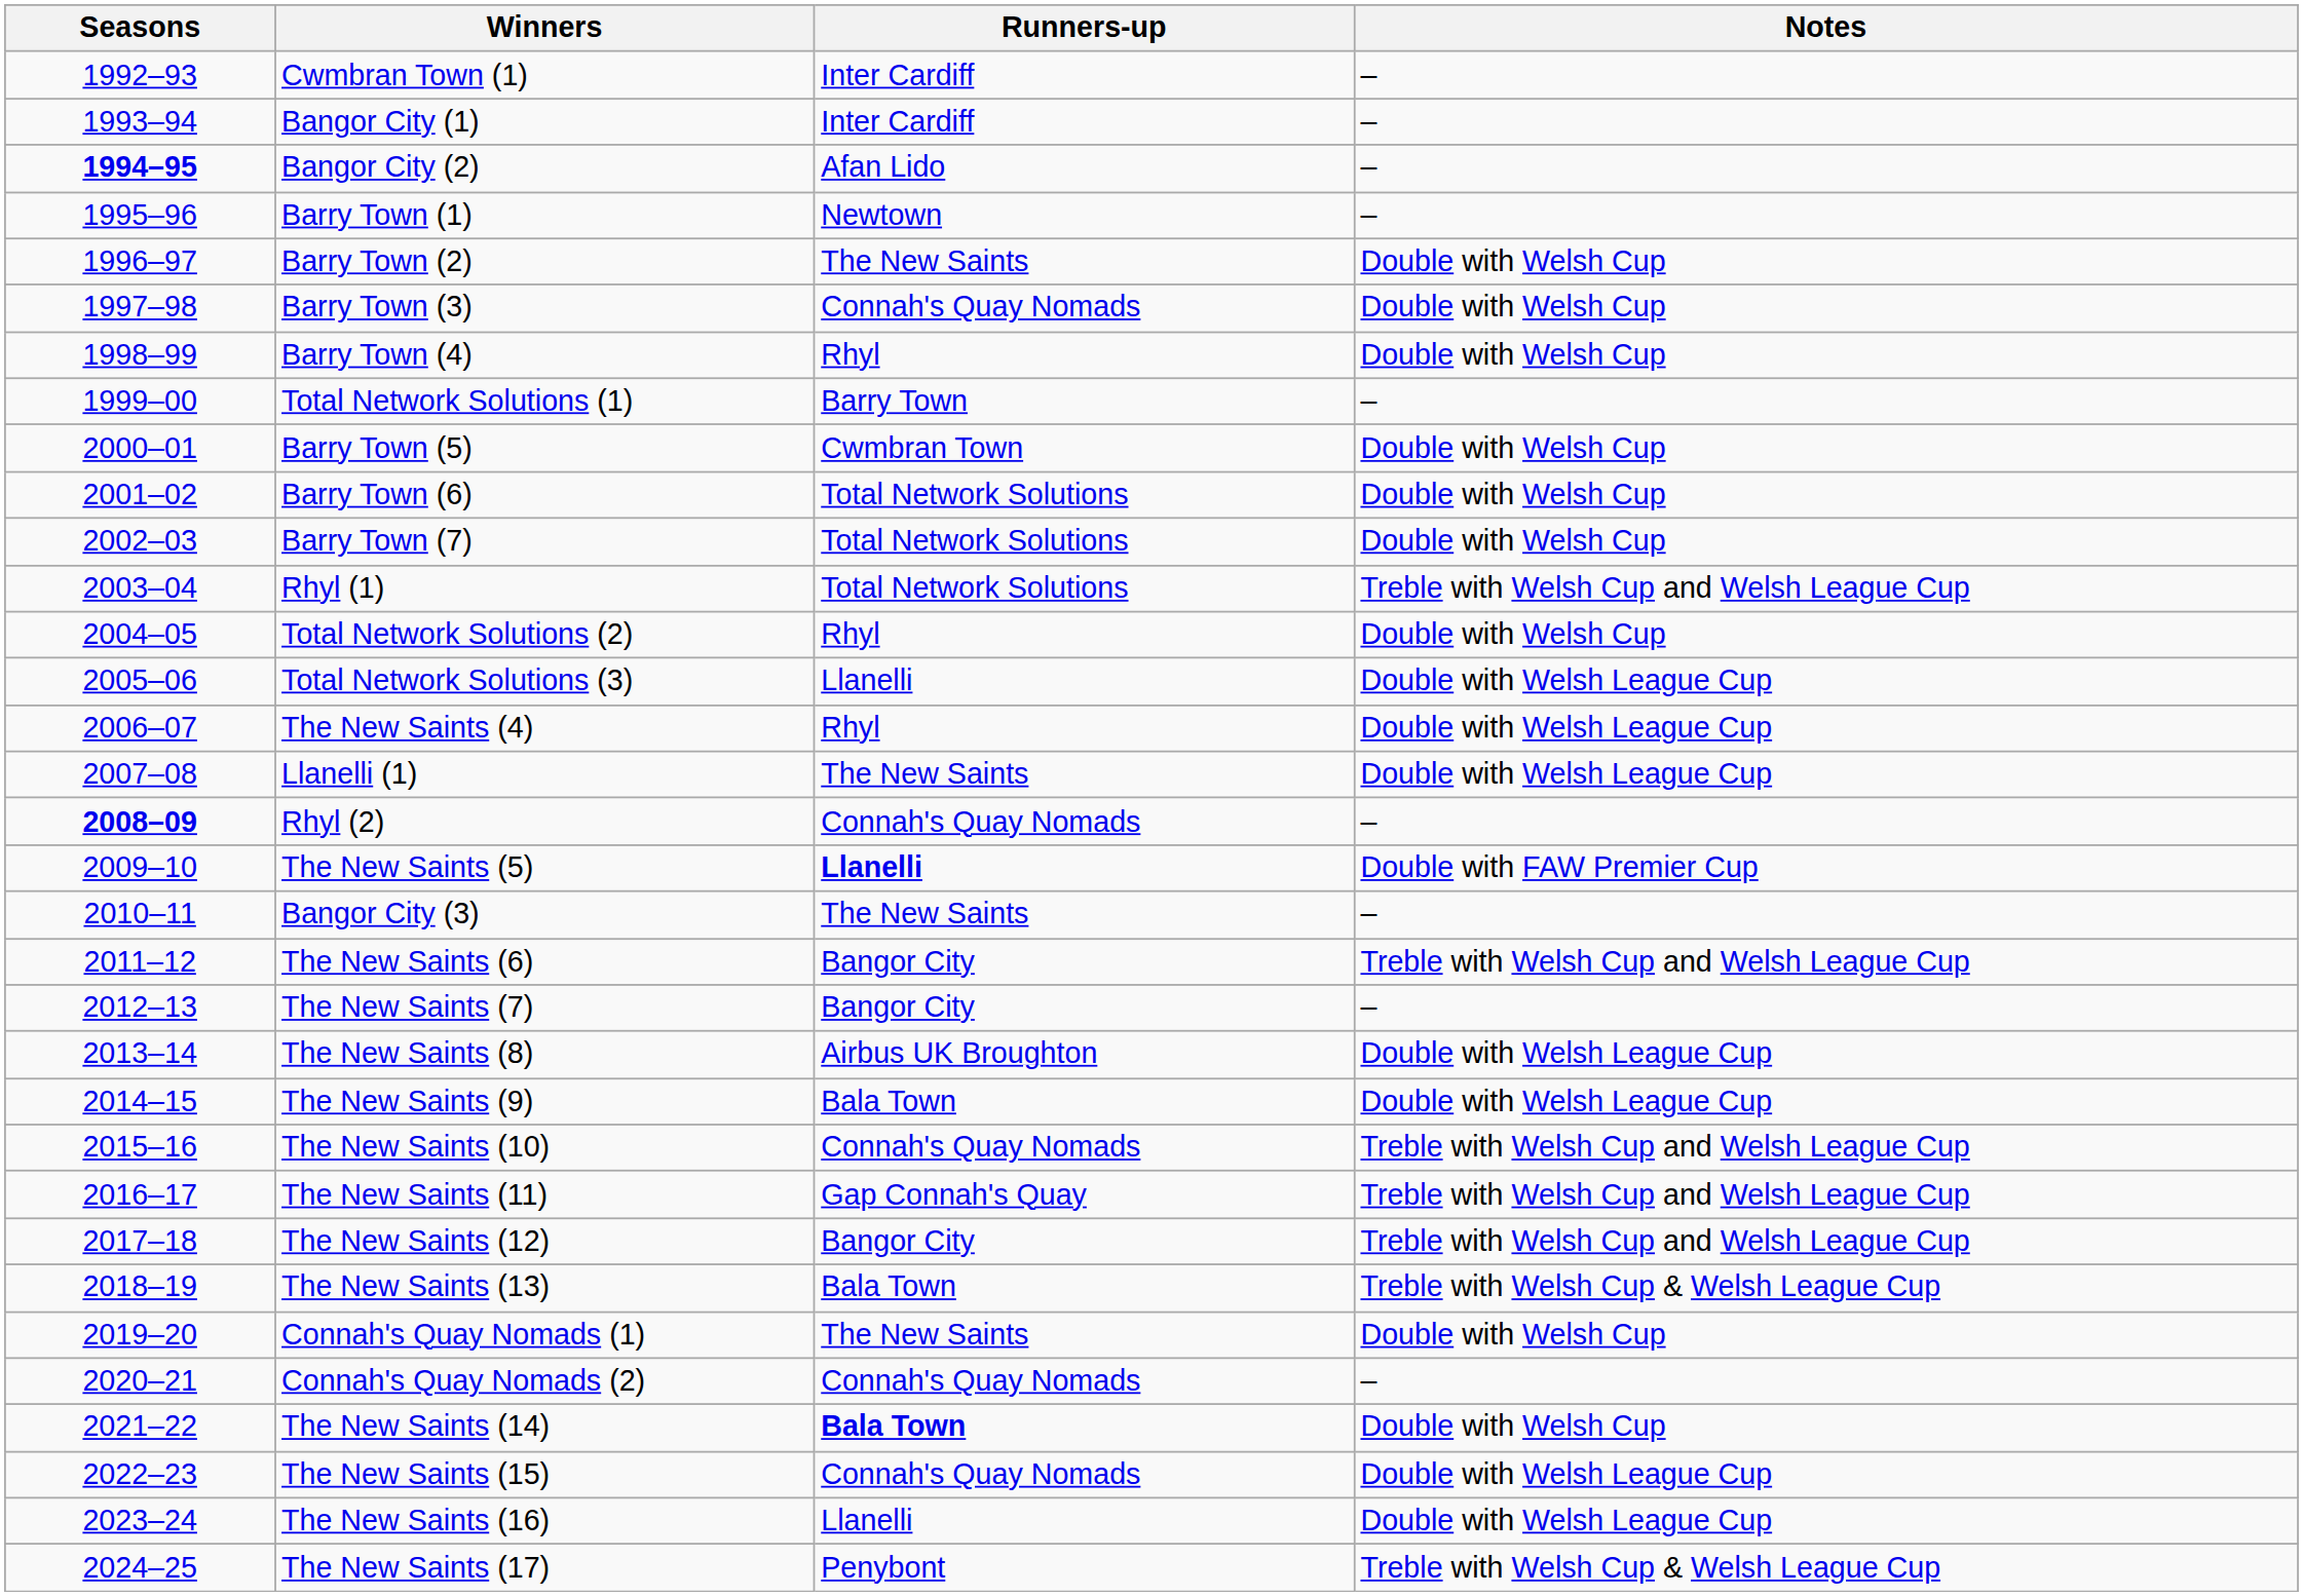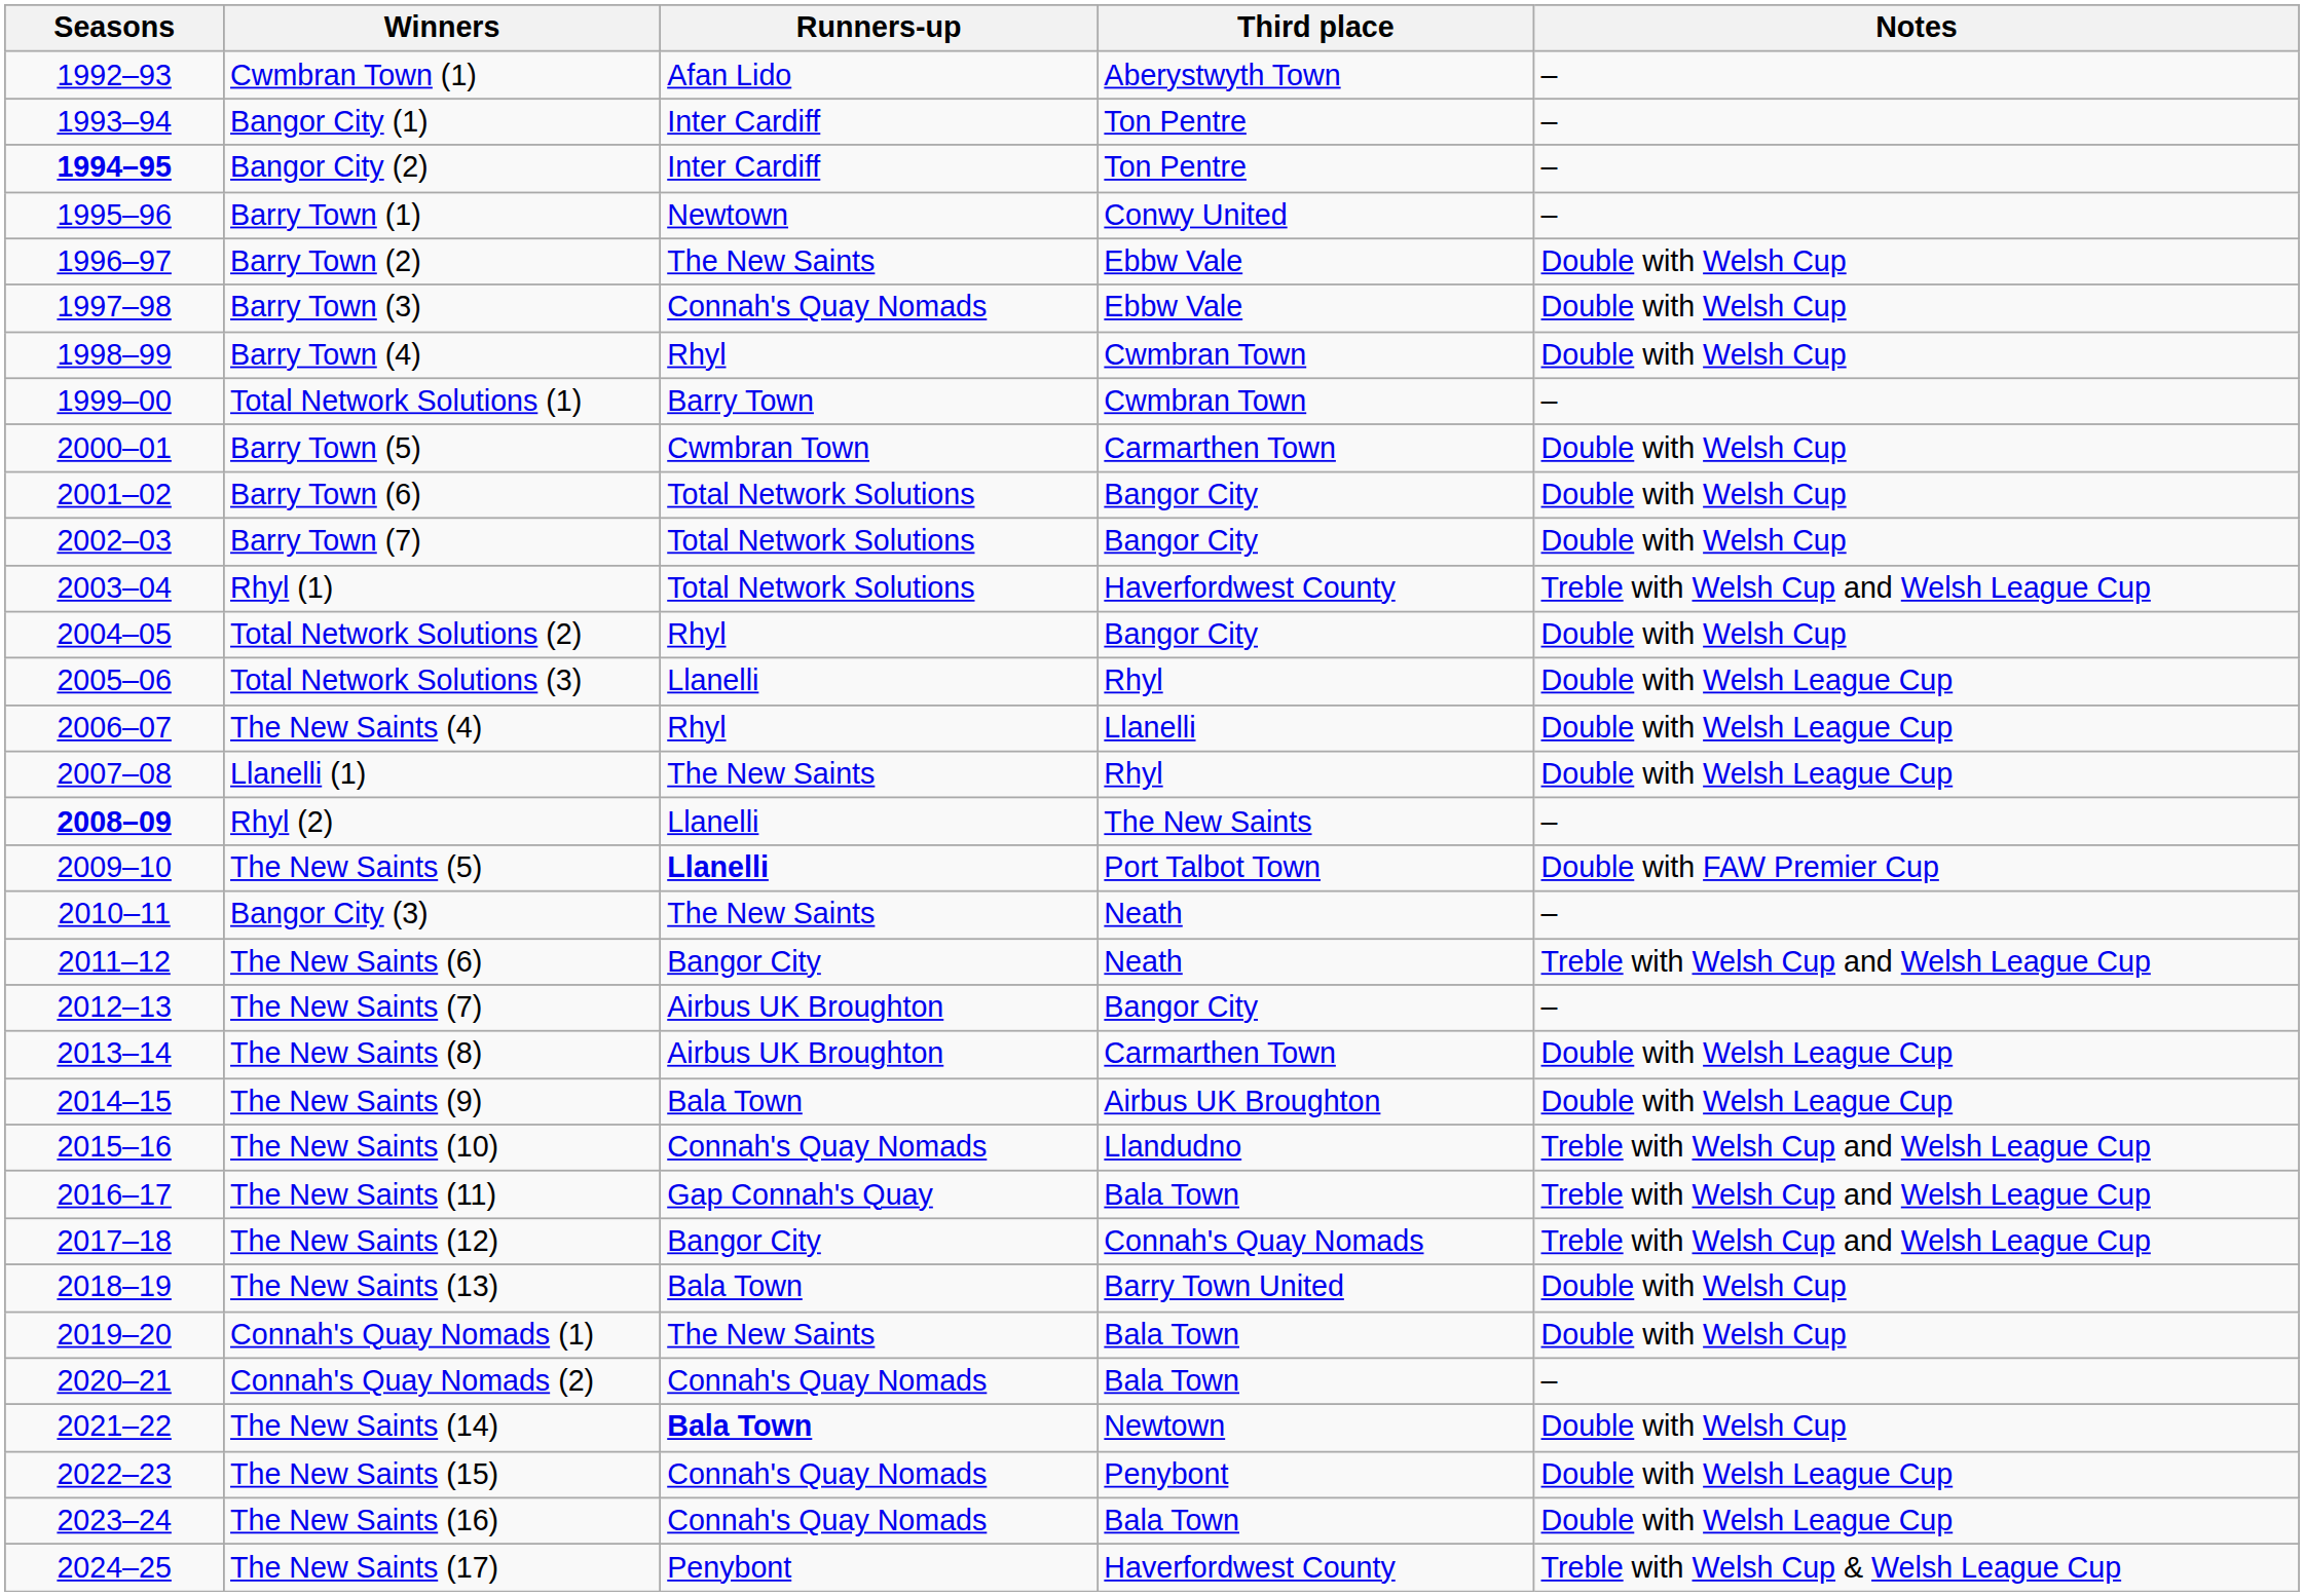 <table class="wikitable">
 <tr>
 <th style="width:8%;">Seasons</th>
 <th style="width:16%;">Winners</th>
 <th style="width:16%;">Runners-up</th>
+<th style="width:16%;">Third place</th>
 <th style="width:28%;">Notes</th>
 </tr>
 <tr>
 <td align=center><a href='#'>1992–93</a></td>
 <td><a href='#'>Cwmbran Town</a> (1)</td>
-<td><a href='#'>Inter Cardiff</a></td>
+<td><a href='#'>Afan Lido</a></td>
+<td><a href='#'>Aberystwyth Town</a></td>
 <td>–</td>
 </tr>
 <tr>
 <td align=center><a href='#'>1993–94</a></td>
 <td><a href='#'>Bangor City</a> (1)</td>
 <td><a href='#'>Inter Cardiff</a></td>
+<td><a href='#'>Ton Pentre</a></td>
 <td>–</td>
 </tr>
 <tr>
 <td align=center><strong><a href='#'>1994–95</a></strong></td>
 <td><a href='#'>Bangor City</a> (2)</td>
-<td><a href='#'>Afan Lido</a></td>
+<td><a href='#'>Inter Cardiff</a></td>
+<td><a href='#'>Ton Pentre</a></td>
 <td>–</td>
 </tr>
 <tr>
 <td align=center><a href='#'>1995–96</a></td>
 <td><a href='#'>Barry Town</a> (1)</td>
 <td><a href='#'>Newtown</a></td>
+<td><a href='#'>Conwy United</a></td>
 <td>–</td>
 </tr>
 <tr>
 <td align=center><a href='#'>1996–97</a></td>
 <td><a href='#'>Barry Town</a> (2)</td>
 <td><a href='#'>The New Saints</a></td>
+<td><a href='#'>Ebbw Vale</a></td>
 <td><a href='#'>Double</a> with <a href='#'>Welsh Cup</a></td>
 </tr>
 <tr>
 <td align=center><a href='#'>1997–98</a></td>
 <td><a href='#'>Barry Town</a> (3)</td>
 <td><a href='#'>Connah's Quay Nomads</a></td>
+<td><a href='#'>Ebbw Vale</a></td>
 <td><a href='#'>Double</a> with <a href='#'>Welsh Cup</a></td>
 </tr>
 <tr>
 <td align=center><a href='#'>1998–99</a></td>
 <td><a href='#'>Barry Town</a> (4)</td>
 <td><a href='#'>Rhyl</a></td>
+<td><a href='#'>Cwmbran Town</a></td>
 <td><a href='#'>Double</a> with <a href='#'>Welsh Cup</a></td>
 </tr>
 <tr>
 <td align=center><a href='#'>1999–00</a></td>
 <td><a href='#'>Total Network Solutions</a> (1)</td>
 <td><a href='#'>Barry Town</a></td>
+<td><a href='#'>Cwmbran Town</a></td>
 <td>–</td>
 </tr>
 <tr>
 <td align=center><a href='#'>2000–01</a></td>
 <td><a href='#'>Barry Town</a> (5)</td>
 <td><a href='#'>Cwmbran Town</a></td>
+<td><a href='#'>Carmarthen Town</a></td>
 <td><a href='#'>Double</a> with <a href='#'>Welsh Cup</a></td>
 </tr>
 <tr>
 <td align=center><a href='#'>2001–02</a></td>
 <td><a href='#'>Barry Town</a> (6)</td>
 <td><a href='#'>Total Network Solutions</a></td>
+<td><a href='#'>Bangor City</a></td>
 <td><a href='#'>Double</a> with <a href='#'>Welsh Cup</a></td>
 </tr>
 <tr>
 <td align=center><a href='#'>2002–03</a></td>
 <td><a href='#'>Barry Town</a> (7)</td>
 <td><a href='#'>Total Network Solutions</a></td>
+<td><a href='#'>Bangor City</a></td>
 <td><a href='#'>Double</a> with <a href='#'>Welsh Cup</a></td>
 </tr>
 <tr>
 <td align=center><a href='#'>2003–04</a></td>
 <td><a href='#'>Rhyl</a> (1)</td>
 <td><a href='#'>Total Network Solutions</a></td>
+<td><a href='#'>Haverfordwest County</a></td>
 <td><a href='#'>Treble</a> with <a href='#'>Welsh Cup</a> and <a href='#'>Welsh League Cup</a></td>
 </tr>
 <tr>
 <td align=center><a href='#'>2004–05</a></td>
 <td><a href='#'>Total Network Solutions</a> (2)</td>
 <td><a href='#'>Rhyl</a></td>
+<td><a href='#'>Bangor City</a></td>
 <td><a href='#'>Double</a> with <a href='#'>Welsh Cup</a></td>
 </tr>
 <tr>
 <td align=center><a href='#'>2005–06</a></td>
 <td><a href='#'>Total Network Solutions</a> (3)</td>
 <td><a href='#'>Llanelli</a></td>
+<td><a href='#'>Rhyl</a></td>
 <td><a href='#'>Double</a> with <a href='#'>Welsh League Cup</a></td>
 </tr>
 <tr>
 <td align=center><a href='#'>2006–07</a></td>
 <td><a href='#'>The New Saints</a> (4)</td>
 <td><a href='#'>Rhyl</a></td>
+<td><a href='#'>Llanelli</a></td>
 <td><a href='#'>Double</a> with <a href='#'>Welsh League Cup</a></td>
 </tr>
 <tr>
 <td align=center><a href='#'>2007–08</a></td>
 <td><a href='#'>Llanelli</a> (1)</td>
 <td><a href='#'>The New Saints</a></td>
+<td><a href='#'>Rhyl</a></td>
 <td><a href='#'>Double</a> with <a href='#'>Welsh League Cup</a></td>
 </tr>
 <tr>
 <td align=center><strong><a href='#'>2008–09</a></strong></td>
 <td><a href='#'>Rhyl</a> (2)</td>
-<td><a href='#'>Connah's Quay Nomads</a></td>
+<td><a href='#'>Llanelli</a></td>
+<td><a href='#'>The New Saints</a></td>
 <td>–</td>
 </tr>
 <tr>
 <td align=center><a href='#'>2009–10</a></td>
 <td><a href='#'>The New Saints</a> (5)</td>
 <td><strong><a href='#'>Llanelli</a></strong></td>
+<td><a href='#'>Port Talbot Town</a></td>
 <td><a href='#'>Double</a> with <a href='#'>FAW Premier Cup</a></td>
 </tr>
 <tr>
 <td align=center><a href='#'>2010–11</a></td>
 <td><a href='#'>Bangor City</a> (3)</td>
 <td><a href='#'>The New Saints</a></td>
+<td><a href='#'>Neath</a></td>
 <td>–</td>
 </tr>
 <tr>
 <td align=center><a href='#'>2011–12</a></td>
 <td><a href='#'>The New Saints</a> (6)</td>
 <td><a href='#'>Bangor City</a></td>
+<td><a href='#'>Neath</a></td>
 <td><a href='#'>Treble</a> with <a href='#'>Welsh Cup</a> and <a href='#'>Welsh League Cup</a></td>
 </tr>
 <tr>
 <td align=center><a href='#'>2012–13</a></td>
 <td><a href='#'>The New Saints</a> (7)</td>
+<td><a href='#'>Airbus UK Broughton</a></td>
 <td><a href='#'>Bangor City</a></td>
 <td>–</td>
 </tr>
 <tr>
 <td align=center><a href='#'>2013–14</a></td>
 <td><a href='#'>The New Saints</a> (8)</td>
 <td><a href='#'>Airbus UK Broughton</a></td>
+<td><a href='#'>Carmarthen Town</a></td>
 <td><a href='#'>Double</a> with <a href='#'>Welsh League Cup</a></td>
 </tr>
 <tr>
 <td align=center><a href='#'>2014–15</a></td>
 <td><a href='#'>The New Saints</a> (9)</td>
 <td><a href='#'>Bala Town</a></td>
+<td><a href='#'>Airbus UK Broughton</a></td>
 <td><a href='#'>Double</a> with <a href='#'>Welsh League Cup</a></td>
 </tr>
 <tr>
 <td align=center><a href='#'>2015–16</a></td>
 <td><a href='#'>The New Saints</a> (10)</td>
 <td><a href='#'>Connah's Quay Nomads</a></td>
+<td><a href='#'>Llandudno</a></td>
 <td><a href='#'>Treble</a> with <a href='#'>Welsh Cup</a> and <a href='#'>Welsh League Cup</a></td>
 </tr>
 <tr>
 <td align=center><a href='#'>2016–17</a></td>
 <td><a href='#'>The New Saints</a> (11)</td>
 <td><a href='#'>Gap Connah's Quay</a></td>
+<td><a href='#'>Bala Town</a></td>
 <td><a href='#'>Treble</a> with <a href='#'>Welsh Cup</a> and <a href='#'>Welsh League Cup</a></td>
 </tr>
 <tr>
 <td align=center><a href='#'>2017–18</a></td>
 <td><a href='#'>The New Saints</a> (12)</td>
 <td><a href='#'>Bangor City</a></td>
+<td><a href='#'>Connah's Quay Nomads</a></td>
 <td><a href='#'>Treble</a> with <a href='#'>Welsh Cup</a> and <a href='#'>Welsh League Cup</a></td>
 </tr>
 <tr>
 <td align=center><a href='#'>2018–19</a></td>
 <td><a href='#'>The New Saints</a> (13)</td>
 <td><a href='#'>Bala Town</a></td>
-<td><a href='#'>Treble</a> with <a href='#'>Welsh Cup</a> & <a href='#'>Welsh League Cup</a></td>
+<td><a href='#'>Barry Town United</a></td>
+<td><a href='#'>Double</a> with <a href='#'>Welsh Cup</a></td>
 </tr>
 <tr>
 <td align=center><a href='#'>2019–20</a></td>
 <td><a href='#'>Connah's Quay Nomads</a> (1)</td>
 <td><a href='#'>The New Saints</a></td>
+<td><a href='#'>Bala Town</a></td>
 <td><a href='#'>Double</a> with <a href='#'>Welsh Cup</a></td>
 </tr>
 <tr>
 <td align=center><a href='#'>2020–21</a></td>
 <td><a href='#'>Connah's Quay Nomads</a> (2)</td>
 <td><a href='#'>Connah's Quay Nomads</a></td>
+<td><a href='#'>Bala Town</a></td>
 <td>–</td>
 </tr>
 <tr>
 <td align=center><a href='#'>2021–22</a></td>
 <td><a href='#'>The New Saints</a> (14)</td>
 <td><strong><a href='#'>Bala Town</a></strong></td>
+<td><a href='#'>Newtown</a></td>
 <td><a href='#'>Double</a> with <a href='#'>Welsh Cup</a></td>
 </tr>
 <tr>
 <td align=center><a href='#'>2022–23</a></td>
 <td><a href='#'>The New Saints</a> (15)</td>
 <td><a href='#'>Connah's Quay Nomads</a></td>
+<td><a href='#'>Penybont</a></td>
 <td><a href='#'>Double</a> with <a href='#'>Welsh League Cup</a></td>
 </tr>
 <tr>
 <td align=center><a href='#'>2023–24</a></td>
 <td><a href='#'>The New Saints</a> (16)</td>
-<td><a href='#'>Llanelli</a></td>
+<td><a href='#'>Connah's Quay Nomads</a></td>
+<td><a href='#'>Bala Town</a></td>
 <td><a href='#'>Double</a> with <a href='#'>Welsh League Cup</a></td>
 </tr>
 <tr>
 <td align=center><a href='#'>2024–25</a></td>
 <td><a href='#'>The New Saints</a> (17)</td>
 <td><a href='#'>Penybont</a></td>
+<td><a href='#'>Haverfordwest County</a></td>
 <td><a href='#'>Treble</a> with <a href='#'>Welsh Cup</a> & <a href='#'>Welsh League Cup</a></td>
 </tr>
 </table>
